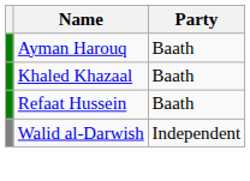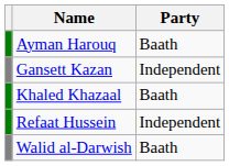 <table class="wikitable sortable">
 <tr>
 <th></th>
 <th>Name</th>
 <th>Party</th>
 </tr>
 <tr>
 <td bgcolor="green"></td>
 <td><a href='#'>Ayman Harouq</a></td>
 <td>Baath</td>
 </tr>
 <tr>
+<td bgcolor="grey"></td>
+<td><a href='#'>Gansett Kazan</a></td>
+<td>Independent</td>
+</tr>
+<tr>
 <td bgcolor="green"></td>
 <td><a href='#'>Khaled Khazaal</a></td>
 <td>Baath</td>
 </tr>
 <tr>
 <td bgcolor="green"></td>
 <td><a href='#'>Refaat Hussein</a></td>
-<td>Baath</td>
+<td>Independent</td>
 </tr>
 <tr>
 <td bgcolor="grey"></td>
 <td><a href='#'>Walid al-Darwish</a></td>
-<td>Independent</td>
+<td>Baath</td>
 </tr>
 </table>
